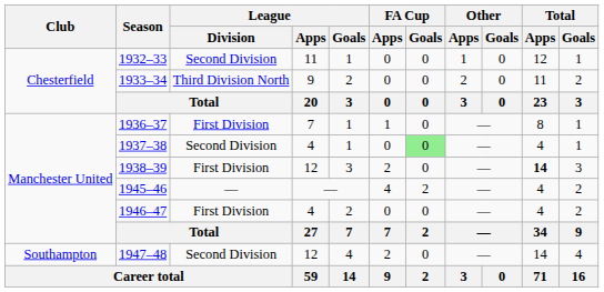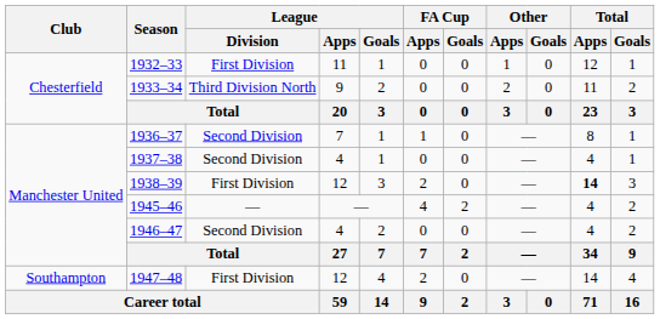 <table class="wikitable" style="text-align:center">
 <tr>
 <th rowspan="2">Club</th>
 <th rowspan="2">Season</th>
 <th colspan="3">League</th>
 <th colspan="2">FA Cup</th>
 <th colspan="2">Other</th>
 <th colspan="2">Total</th>
 </tr>
 <tr>
 <th>Division</th>
 <th>Apps</th>
 <th>Goals</th>
 <th>Apps</th>
 <th>Goals</th>
 <th>Apps</th>
 <th>Goals</th>
 <th>Apps</th>
 <th>Goals</th>
 </tr>
 <tr>
 <td rowspan="3"><a href='#'>Chesterfield</a></td>
 <td><a href='#'>1932–33</a></td>
-<td><a href='#'>Second Division</a></td>
+<td><a href='#'>First Division</a></td>
 <td>11</td>
 <td>1</td>
 <td>0</td>
 <td>0</td>
 <td>1</td>
 <td>0</td>
 <td>12</td>
 <td>1</td>
 </tr>
 <tr>
 <td><a href='#'>1933–34</a></td>
 <td><a href='#'>Third Division North</a></td>
 <td>9</td>
 <td>2</td>
 <td>0</td>
 <td>0</td>
 <td>2</td>
 <td>0</td>
 <td>11</td>
 <td>2</td>
 </tr>
 <tr>
 <th colspan="2">Total</th>
 <th>20</th>
 <th>3</th>
 <th>0</th>
 <th>0</th>
 <th>3</th>
 <th>0</th>
 <th>23</th>
 <th>3</th>
 </tr>
 <tr>
 <td rowspan="6"><a href='#'>Manchester United</a></td>
 <td><a href='#'>1936–37</a></td>
-<td><a href='#'>First Division</a></td>
+<td><a href='#'>Second Division</a></td>
 <td>7</td>
 <td>1</td>
 <td>1</td>
 <td>0</td>
 <td colspan="2">—</td>
 <td>8</td>
 <td>1</td>
 </tr>
 <tr>
 <td><a href='#'>1937–38</a></td>
 <td>Second Division</td>
 <td>4</td>
 <td>1</td>
 <td>0</td>
-<td style="background: lightgreen;">0</td>
+<td>0</td>
 <td colspan="2">—</td>
 <td>4</td>
 <td>1</td>
 </tr>
 <tr>
 <td><a href='#'>1938–39</a></td>
 <td>First Division</td>
 <td>12</td>
 <td>3</td>
 <td>2</td>
 <td>0</td>
 <td colspan="2">—</td>
 <td><strong>14</strong></td>
 <td>3</td>
 </tr>
 <tr>
 <td><a href='#'>1945–46</a></td>
 <td>—</td>
 <td colspan="2">—</td>
 <td>4</td>
 <td>2</td>
 <td colspan="2">—</td>
 <td>4</td>
 <td>2</td>
 </tr>
 <tr>
 <td><a href='#'>1946–47</a></td>
-<td>First Division</td>
+<td>Second Division</td>
 <td>4</td>
 <td>2</td>
 <td>0</td>
 <td>0</td>
 <td colspan="2">—</td>
 <td>4</td>
 <td>2</td>
 </tr>
 <tr>
 <th colspan="2">Total</th>
 <th>27</th>
 <th>7</th>
 <th>7</th>
 <th>2</th>
 <th colspan="2">—</th>
 <th>34</th>
 <th>9</th>
 </tr>
 <tr>
 <td><a href='#'>Southampton</a></td>
 <td><a href='#'>1947–48</a></td>
-<td>Second Division</td>
+<td>First Division</td>
 <td>12</td>
 <td>4</td>
 <td>2</td>
 <td>0</td>
 <td colspan="2">—</td>
 <td>14</td>
 <td>4</td>
 </tr>
 <tr>
 <th colspan="3">Career total</th>
 <th>59</th>
 <th>14</th>
 <th>9</th>
 <th>2</th>
 <th>3</th>
 <th>0</th>
 <th>71</th>
 <th>16</th>
 </tr>
 </table>
